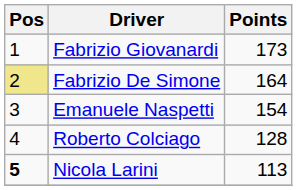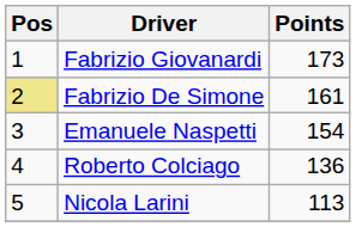 <table class="wikitable" style="font-size: 85%;">
 <tr>
 <th>Pos</th>
 <th>Driver</th>
 <th>Points</th>
 </tr>
 <tr>
 <td>1</td>
 <td> <a href='#'>Fabrizio Giovanardi</a></td>
 <td align="right">173</td>
 </tr>
 <tr>
 <td style="background: khaki;">2</td>
 <td> <a href='#'>Fabrizio De Simone</a></td>
-<td align="right">164</td>
+<td align="right">161</td>
 </tr>
 <tr>
 <td>3</td>
 <td> <a href='#'>Emanuele Naspetti</a></td>
 <td align="right">154</td>
 </tr>
 <tr>
 <td>4</td>
 <td> <a href='#'>Roberto Colciago</a></td>
-<td align="right">128</td>
+<td align="right">136</td>
 </tr>
 <tr>
-<td><strong>5</strong></td>
+<td>5</td>
 <td> <a href='#'>Nicola Larini</a></td>
 <td align="right">113</td>
 </tr>
 <tr>
 </tr>
 </table>
